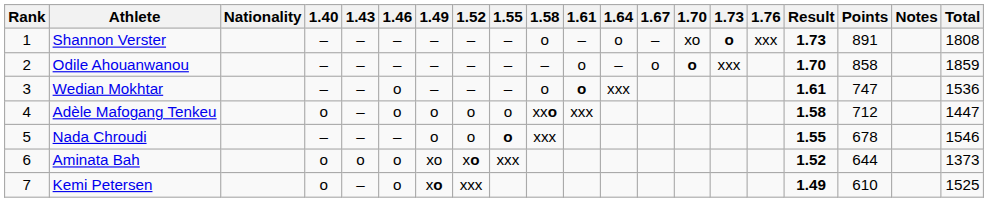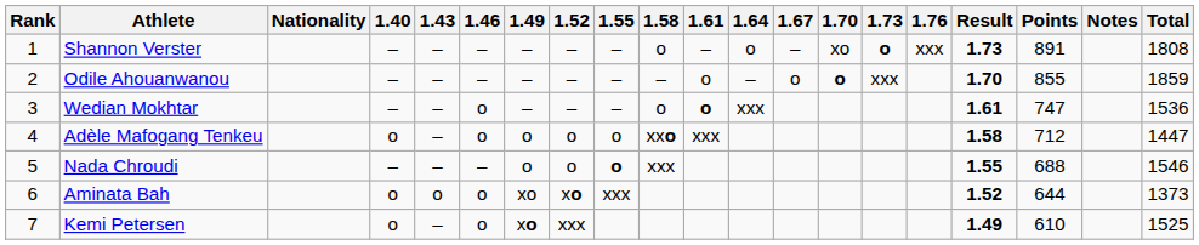 <table class="wikitable sortable" style="text-align:center; font-size:85%">
 <tr>
 <th>Rank</th>
 <th>Athlete</th>
 <th>Nationality</th>
 <th>1.40</th>
 <th>1.43</th>
 <th>1.46</th>
 <th>1.49</th>
 <th>1.52</th>
 <th>1.55</th>
 <th>1.58</th>
 <th>1.61</th>
 <th>1.64</th>
 <th>1.67</th>
 <th>1.70</th>
 <th>1.73</th>
 <th>1.76</th>
 <th>Result</th>
 <th>Points</th>
 <th>Notes</th>
 <th>Total</th>
 </tr>
 <tr>
 <td>1</td>
 <td align="left"><a href='#'>Shannon Verster</a></td>
 <td align=left></td>
 <td>–</td>
 <td>–</td>
 <td>–</td>
 <td>–</td>
 <td>–</td>
 <td>–</td>
 <td>o</td>
 <td>–</td>
 <td>o</td>
 <td>–</td>
 <td>xo</td>
 <td><strong>o</strong></td>
 <td>xxx</td>
 <td><strong>1.73</strong></td>
 <td>891</td>
 <td></td>
 <td>1808</td>
 </tr>
 <tr>
 <td>2</td>
 <td align="left"><a href='#'>Odile Ahouanwanou</a></td>
 <td align=left></td>
 <td>–</td>
 <td>–</td>
 <td>–</td>
 <td>–</td>
 <td>–</td>
 <td>–</td>
 <td>–</td>
 <td>o</td>
 <td>–</td>
 <td>o</td>
 <td><strong>o</strong></td>
 <td>xxx</td>
 <td></td>
 <td><strong>1.70</strong></td>
-<td>858</td>
+<td>855</td>
 <td></td>
 <td>1859</td>
 </tr>
 <tr>
 <td>3</td>
 <td align="left"><a href='#'>Wedian Mokhtar</a></td>
 <td align=left></td>
 <td>–</td>
 <td>–</td>
 <td>o</td>
 <td>–</td>
 <td>–</td>
 <td>–</td>
 <td>o</td>
 <td><strong>o</strong></td>
 <td>xxx</td>
 <td></td>
 <td></td>
 <td></td>
 <td></td>
 <td><strong>1.61</strong></td>
 <td>747</td>
 <td></td>
 <td>1536</td>
 </tr>
 <tr>
 <td>4</td>
 <td align="left"><a href='#'>Adèle Mafogang Tenkeu</a></td>
 <td align=left></td>
 <td>o</td>
 <td>–</td>
 <td>o</td>
 <td>o</td>
 <td>o</td>
 <td>o</td>
 <td>xx<strong>o</strong></td>
 <td>xxx</td>
 <td></td>
 <td></td>
 <td></td>
 <td></td>
 <td></td>
 <td><strong>1.58</strong></td>
 <td>712</td>
 <td></td>
 <td>1447</td>
 </tr>
 <tr>
 <td>5</td>
 <td align="left"><a href='#'>Nada Chroudi</a></td>
 <td align=left></td>
 <td>–</td>
 <td>–</td>
 <td>–</td>
 <td>o</td>
 <td>o</td>
 <td><strong>o</strong></td>
 <td>xxx</td>
 <td></td>
 <td></td>
 <td></td>
 <td></td>
 <td></td>
 <td></td>
 <td><strong>1.55</strong></td>
-<td>678</td>
+<td>688</td>
 <td></td>
 <td>1546</td>
 </tr>
 <tr>
 <td>6</td>
 <td align="left"><a href='#'>Aminata Bah</a></td>
 <td align=left></td>
 <td>o</td>
 <td>o</td>
 <td>o</td>
 <td>xo</td>
 <td>x<strong>o</strong></td>
 <td>xxx</td>
 <td></td>
 <td></td>
 <td></td>
 <td></td>
 <td></td>
 <td></td>
 <td></td>
 <td><strong>1.52</strong></td>
 <td>644</td>
 <td></td>
 <td>1373</td>
 </tr>
 <tr>
 <td>7</td>
 <td align="left"><a href='#'>Kemi Petersen</a></td>
 <td align=left></td>
 <td>o</td>
 <td>–</td>
 <td>o</td>
 <td>x<strong>o</strong></td>
 <td>xxx</td>
 <td></td>
 <td></td>
 <td></td>
 <td></td>
 <td></td>
 <td></td>
 <td></td>
 <td></td>
 <td><strong>1.49</strong></td>
 <td>610</td>
 <td></td>
 <td>1525</td>
 </tr>
 </table>
